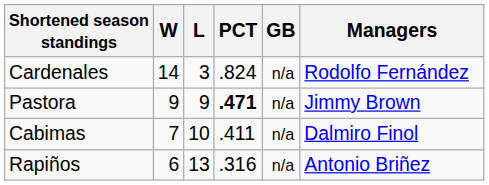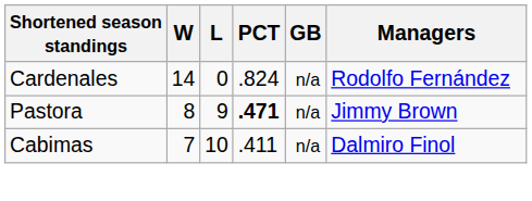 <table class="wikitable">
 <tr>
 <th><small>Shortened season<br>standings</small></th>
 <th>W</th>
 <th>L</th>
 <th>PCT</th>
 <th>GB</th>
 <th>Managers</th>
 </tr>
 <tr>
 <td>Cardenales</td>
 <td>14</td>
-<td>  3</td>
+<td>  0</td>
 <td>.824</td>
 <td> <small>n/a</small></td>
 <td><a href='#'>Rodolfo Fernández</a>  </td>
 </tr>
 <tr>
 <td>Pastora</td>
-<td>  9</td>
+<td>  8</td>
 <td>  9</td>
 <td><strong>.471</strong></td>
 <td> <small>n/a</small></td>
 <td><a href='#'>Jimmy Brown</a></td>
 </tr>
 <tr>
 <td>Cabimas</td>
 <td>  7</td>
 <td>10</td>
 <td>.411</td>
 <td> <small>n/a</small></td>
 <td><a href='#'>Dalmiro Finol</a></td>
 </tr>
-<tr>
-<td>Rapiños</td>
-<td>  6</td>
-<td>13</td>
-<td>.316</td>
-<td> <small>n/a</small></td>
-<td><a href='#'>Antonio Briñez</a></td>
-</tr>
 </table>
